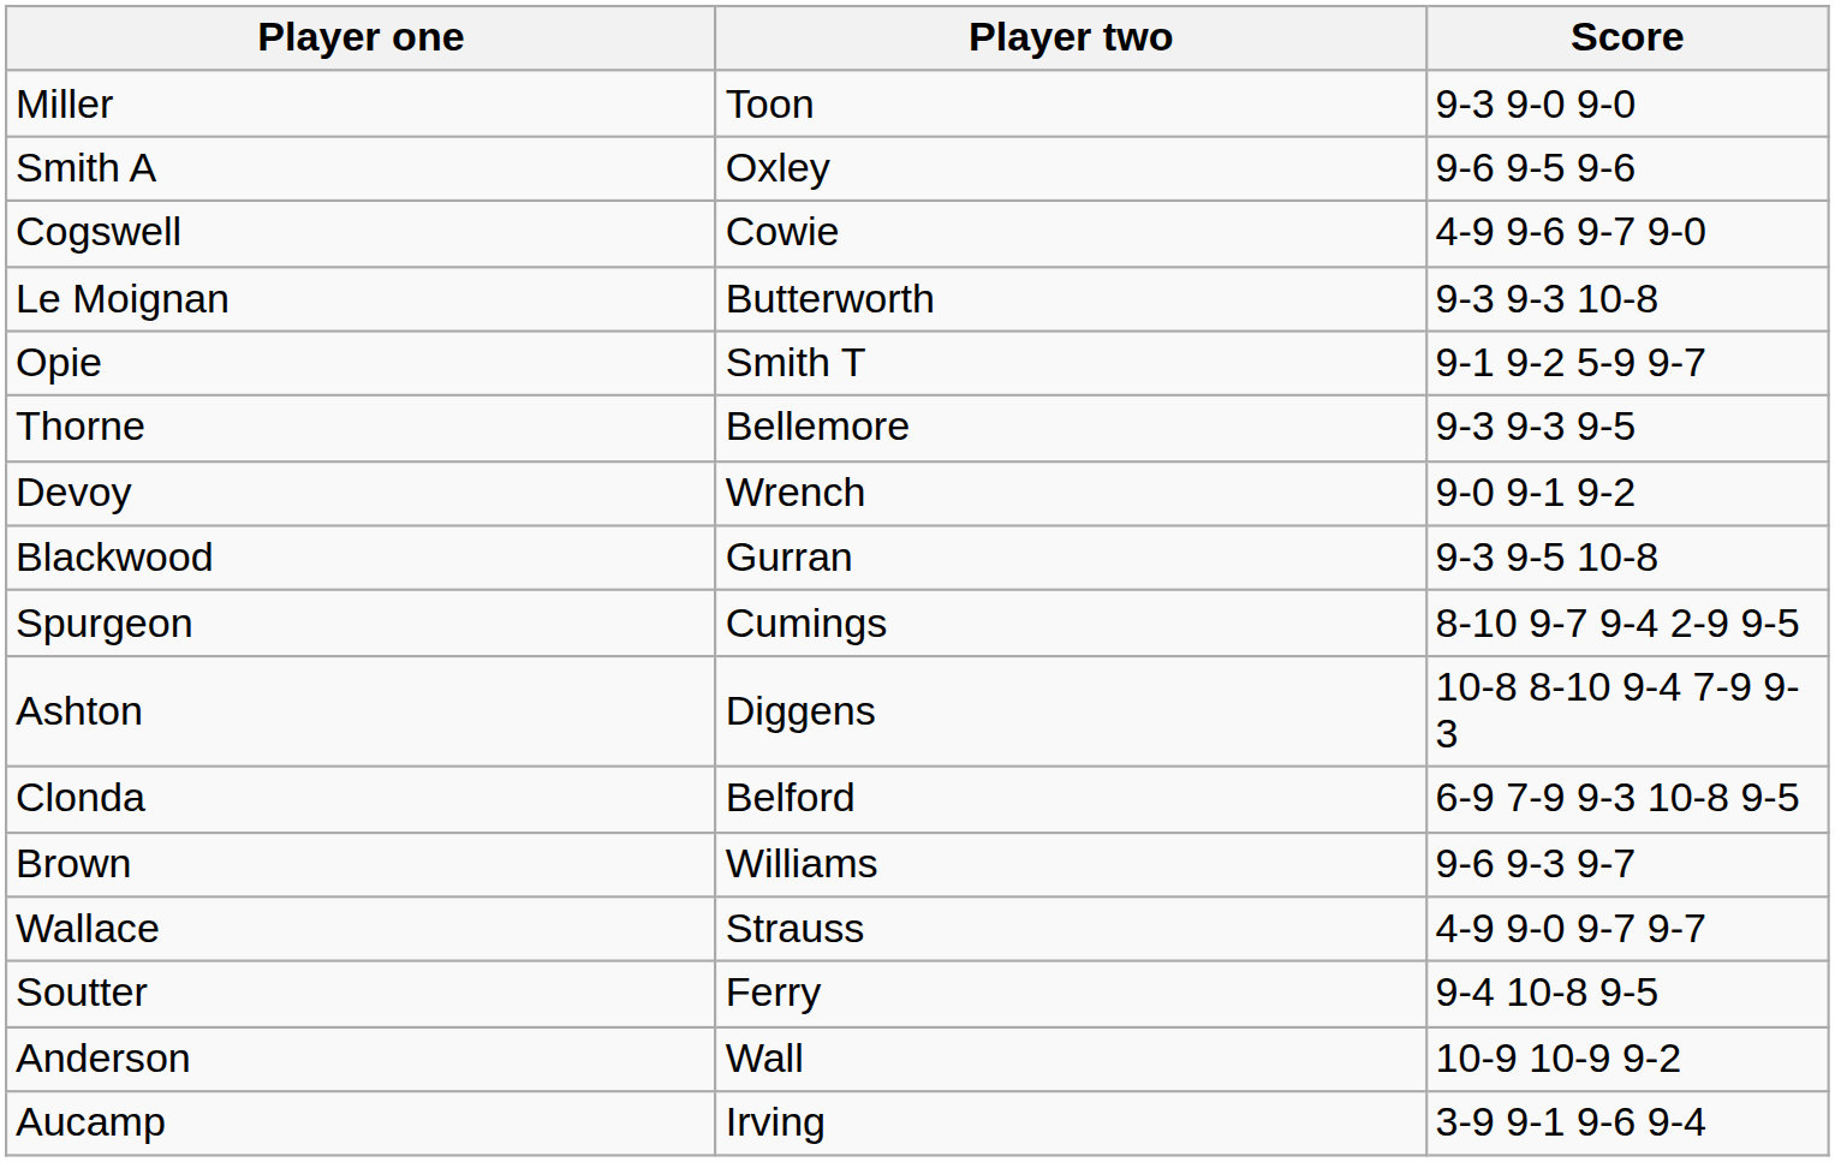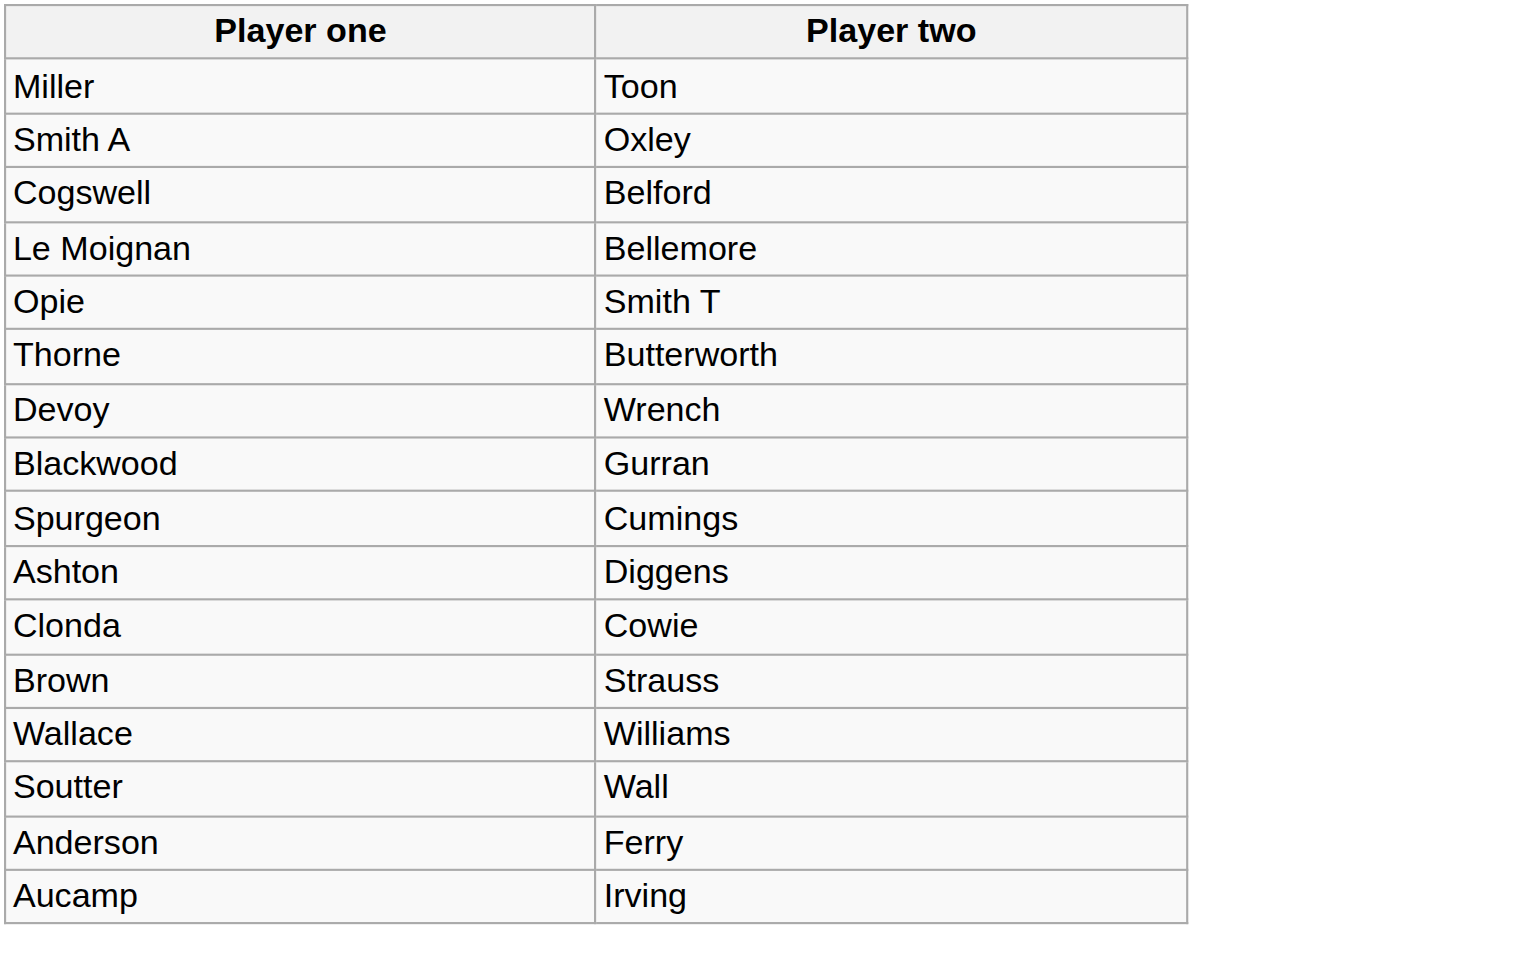 <table class="wikitable">
 <tr>
 <th width=270>Player one</th>
 <th width=270>Player two</th>
-<th width=150>Score</th>
 </tr>
 <tr>
 <td> Miller</td>
 <td> Toon</td>
-<td>9-3 9-0 9-0</td>
 </tr>
 <tr>
 <td> Smith A</td>
 <td> Oxley</td>
-<td>9-6 9-5 9-6</td>
 </tr>
 <tr>
 <td> Cogswell</td>
-<td> Cowie</td>
-<td>4-9 9-6 9-7 9-0</td>
+<td> Belford</td>
 </tr>
 <tr>
 <td> Le Moignan</td>
-<td> Butterworth</td>
-<td>9-3 9-3 10-8</td>
+<td> Bellemore</td>
 </tr>
 <tr>
 <td> Opie</td>
 <td> Smith T</td>
-<td>9-1 9-2 5-9 9-7</td>
 </tr>
 <tr>
 <td> Thorne</td>
-<td> Bellemore</td>
-<td>9-3 9-3 9-5</td>
+<td> Butterworth</td>
 </tr>
 <tr>
 <td> Devoy</td>
 <td> Wrench</td>
-<td>9-0 9-1 9-2</td>
 </tr>
 <tr>
 <td> Blackwood</td>
 <td> Gurran</td>
-<td>9-3 9-5 10-8</td>
 </tr>
 <tr>
 <td> Spurgeon</td>
 <td> Cumings</td>
-<td>8-10 9-7 9-4 2-9 9-5</td>
 </tr>
 <tr>
 <td> Ashton</td>
 <td> Diggens</td>
-<td>10-8 8-10 9-4 7-9 9-3</td>
 </tr>
 <tr>
 <td> Clonda</td>
-<td> Belford</td>
-<td>6-9 7-9 9-3 10-8 9-5</td>
+<td> Cowie</td>
 </tr>
 <tr>
 <td> Brown</td>
-<td> Williams</td>
-<td>9-6 9-3 9-7</td>
+<td> Strauss</td>
 </tr>
 <tr>
 <td> Wallace</td>
-<td> Strauss</td>
-<td>4-9 9-0 9-7 9-7</td>
+<td> Williams</td>
 </tr>
 <tr>
 <td> Soutter</td>
-<td> Ferry</td>
-<td>9-4 10-8 9-5</td>
+<td> Wall</td>
 </tr>
 <tr>
 <td> Anderson</td>
-<td> Wall</td>
-<td>10-9 10-9 9-2</td>
+<td> Ferry</td>
 </tr>
 <tr>
 <td> Aucamp</td>
 <td> Irving</td>
-<td>3-9 9-1 9-6 9-4</td>
 </tr>
 </table>
